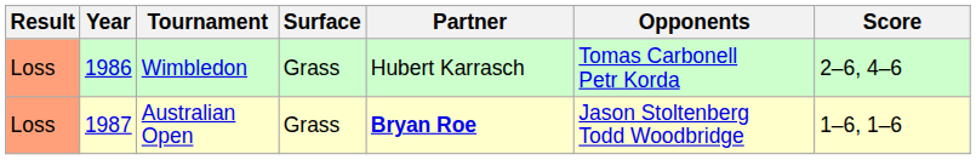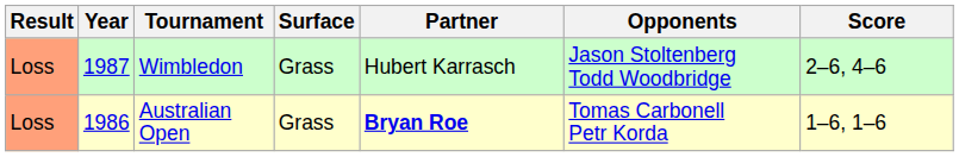 <table class="sortable wikitable">
 <tr>
 <th style="width:40px;">Result</th>
 <th style="width:30px;">Year</th>
 <th style="width:100px;">Tournament</th>
 <th style="width:50px;">Surface</th>
 <th style="width:150px;">Partner</th>
 <th style="width:175px;">Opponents</th>
 <th style="width:110px;" class="unsortable">Score</th>
 </tr>
 <tr style="background:#ccffcc;">
 <td style="background:#ffa07a;">Loss</td>
-<td><a href='#'>1986</a></td>
+<td><a href='#'>1987</a></td>
 <td><a href='#'>Wimbledon</a></td>
 <td>Grass</td>
 <td> Hubert Karrasch</td>
-<td> <a href='#'>Tomas Carbonell</a> <br>  <a href='#'>Petr Korda</a></td>
+<td> <a href='#'>Jason Stoltenberg</a> <br>  <a href='#'>Todd Woodbridge</a></td>
 <td>2–6, 4–6</td>
 </tr>
 <tr style="background:#ffffcc;">
 <td style="background:#ffa07a;">Loss</td>
-<td><a href='#'>1987</a></td>
+<td><a href='#'>1986</a></td>
 <td><a href='#'>Australian Open</a></td>
 <td>Grass</td>
 <td><strong> <a href='#'>Bryan Roe</a></strong></td>
-<td> <a href='#'>Jason Stoltenberg</a> <br>  <a href='#'>Todd Woodbridge</a></td>
+<td> <a href='#'>Tomas Carbonell</a> <br>  <a href='#'>Petr Korda</a></td>
 <td>1–6, 1–6</td>
 </tr>
 </table>
